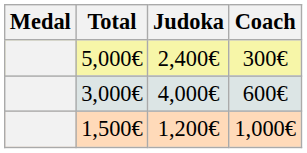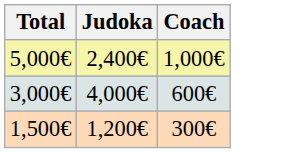 <table class=wikitable style="text-align:center;">
 <tr>
-<th>Medal</th>
 <th>Total</th>
 <th>Judoka</th>
 <th>Coach</th>
 </tr>
 <tr bgcolor=F7F6A8>
-<th></th>
 <td>5,000€</td>
 <td>2,400€</td>
-<td>300€</td>
+<td>1,000€</td>
 </tr>
 <tr bgcolor=DCE5E5>
-<th></th>
 <td>3,000€</td>
 <td>4,000€</td>
 <td>600€</td>
 </tr>
 <tr bgcolor=FFDAB9>
-<th></th>
 <td>1,500€</td>
 <td>1,200€</td>
-<td>1,000€</td>
+<td>300€</td>
 </tr>
 </table>
